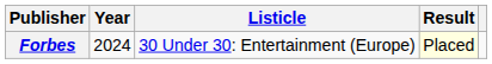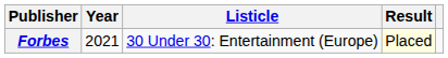 <table class="wikitable plainrowheaders sortable">
 <tr>
 <th scope="col">Publisher</th>
 <th scope="col">Year</th>
 <th scope="col"><a href='#'>Listicle</a></th>
 <th scope="col">Result</th>
 <th class="unsortable" scope="col"></th>
 </tr>
 <tr>
 <th scope="row"><em><a href='#'>Forbes</a></em></th>
-<td>2024</td>
+<td>2021</td>
 <td><a href='#'>30 Under 30</a>: Entertainment (Europe)</td>
 <td style="background: lightyellow;">Placed</td>
 <td align="center"></td>
 </tr>
 </table>
